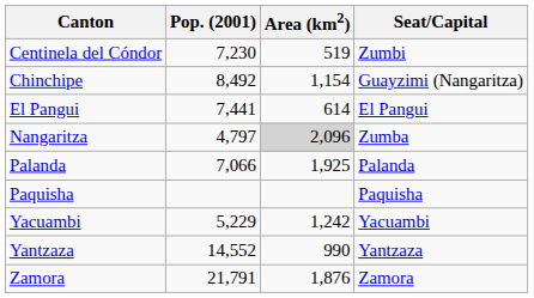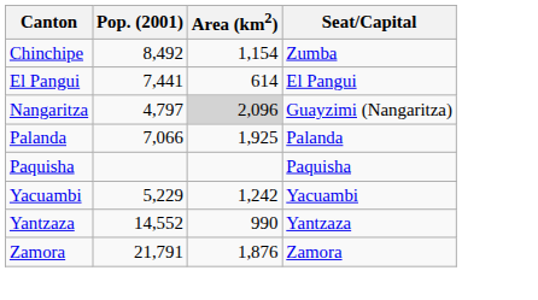 <table class="wikitable sortable">
 <tr>
 <th>Canton</th>
 <th>Pop. (2001)</th>
 <th>Area (km<sup>2</sup>)</th>
 <th>Seat/Capital</th>
 </tr>
 <tr>
-<td><a href='#'>Centinela del Cóndor</a></td>
-<td align=right>7,230</td>
-<td align=right>519</td>
-<td><a href='#'>Zumbi</a></td>
-</tr>
-<tr>
 <td><a href='#'>Chinchipe</a></td>
 <td align=right>8,492</td>
 <td align=right>1,154</td>
-<td><a href='#'>Guayzimi</a> (Nangaritza)</td>
+<td><a href='#'>Zumba</a></td>
 </tr>
 <tr>
 <td><a href='#'>El Pangui</a></td>
 <td align=right>7,441</td>
 <td align=right>614</td>
 <td><a href='#'>El Pangui</a></td>
 </tr>
 <tr>
 <td><a href='#'>Nangaritza</a></td>
 <td align=right>4,797</td>
 <td align=right style="background: lightgrey;">2,096</td>
-<td><a href='#'>Zumba</a></td>
+<td><a href='#'>Guayzimi</a> (Nangaritza)</td>
 </tr>
 <tr>
 <td><a href='#'>Palanda</a></td>
 <td align=right>7,066</td>
 <td align=right>1,925</td>
 <td><a href='#'>Palanda</a></td>
 </tr>
 <tr>
 <td><a href='#'>Paquisha</a></td>
 <td align=right> </td>
 <td align=right> </td>
 <td><a href='#'>Paquisha</a></td>
 </tr>
 <tr>
 <td><a href='#'>Yacuambi</a></td>
 <td align=right>5,229</td>
 <td align=right>1,242</td>
 <td><a href='#'>Yacuambi</a></td>
 </tr>
 <tr>
 <td><a href='#'>Yantzaza</a></td>
 <td align=right>14,552</td>
 <td align=right>990</td>
 <td><a href='#'>Yantzaza</a></td>
 </tr>
 <tr>
 <td><a href='#'>Zamora</a></td>
 <td align=right>21,791</td>
 <td align=right>1,876</td>
 <td><a href='#'>Zamora</a></td>
 </tr>
 </table>
